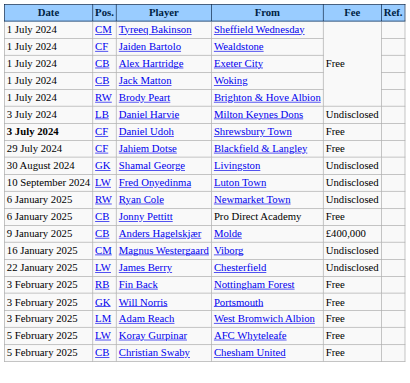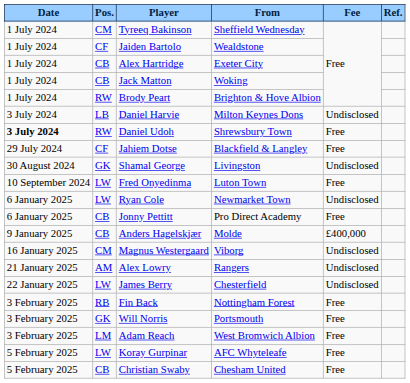 <table class="wikitable plainrowheaders sortable">
 <tr>
 <th style="background:#99ccff; color:#001f44; border:1px solid #001f44;">Date</th>
 <th style="background:#99ccff; color:#001f44; border:1px solid #001f44;">Pos.</th>
 <th style="background:#99ccff; color:#001f44; border:1px solid #001f44;">Player</th>
 <th style="background:#99ccff; color:#001f44; border:1px solid #001f44;">From</th>
 <th style="background:#99ccff; color:#001f44; border:1px solid #001f44;">Fee</th>
 <th style="background:#99ccff; color:#001f44; border:1px solid #001f44;">Ref.</th>
 </tr>
 <tr>
 <td>1 July 2024</td>
 <td><a href='#'>CM</a></td>
 <td> <a href='#'>Tyreeq Bakinson</a></td>
 <td> <a href='#'>Sheffield Wednesday</a></td>
 <td rowspan="5">Free</td>
 <td></td>
 </tr>
 <tr>
 <td>1 July 2024</td>
 <td><a href='#'>CF</a></td>
 <td> <a href='#'>Jaiden Bartolo</a></td>
 <td> <a href='#'>Wealdstone</a></td>
 <td></td>
 </tr>
 <tr>
 <td>1 July 2024</td>
 <td><a href='#'>CB</a></td>
 <td> <a href='#'>Alex Hartridge</a></td>
 <td> <a href='#'>Exeter City</a></td>
 <td></td>
 </tr>
 <tr>
 <td>1 July 2024</td>
 <td><a href='#'>CB</a></td>
 <td> <a href='#'>Jack Matton</a></td>
 <td> <a href='#'>Woking</a></td>
 <td></td>
 </tr>
 <tr>
 <td>1 July 2024</td>
 <td><a href='#'>RW</a></td>
 <td> <a href='#'>Brody Peart</a></td>
 <td> <a href='#'>Brighton & Hove Albion</a></td>
 <td></td>
 </tr>
 <tr>
 <td>3 July 2024</td>
 <td><a href='#'>LB</a></td>
 <td> <a href='#'>Daniel Harvie</a></td>
 <td> <a href='#'>Milton Keynes Dons</a></td>
 <td>Undisclosed</td>
 <td></td>
 </tr>
 <tr>
 <td><strong>3 July 2024</strong></td>
-<td><a href='#'>CF</a></td>
+<td><a href='#'>RW</a></td>
 <td> <a href='#'>Daniel Udoh</a></td>
 <td> <a href='#'>Shrewsbury Town</a></td>
 <td>Free</td>
 <td></td>
 </tr>
 <tr>
 <td>29 July 2024</td>
 <td><a href='#'>CF</a></td>
 <td> <a href='#'>Jahiem Dotse</a></td>
 <td> <a href='#'>Blackfield & Langley</a></td>
 <td>Free</td>
 <td></td>
 </tr>
 <tr>
 <td>30 August 2024</td>
 <td><a href='#'>GK</a></td>
 <td> <a href='#'>Shamal George</a></td>
 <td> <a href='#'>Livingston</a></td>
 <td>Undisclosed</td>
 <td></td>
 </tr>
 <tr>
 <td>10 September 2024</td>
 <td><a href='#'>LW</a></td>
 <td> <a href='#'>Fred Onyedinma</a></td>
 <td> <a href='#'>Luton Town</a></td>
-<td>Undisclosed</td>
+<td>Free</td>
 <td></td>
 </tr>
 <tr>
 <td>6 January 2025</td>
-<td><a href='#'>RW</a></td>
+<td><a href='#'>LW</a></td>
 <td> <a href='#'>Ryan Cole</a></td>
 <td> <a href='#'>Newmarket Town</a></td>
 <td>Undisclosed</td>
 <td></td>
 </tr>
 <tr>
 <td>6 January 2025</td>
 <td><a href='#'>CB</a></td>
 <td> <a href='#'>Jonny Pettitt</a></td>
 <td> Pro Direct Academy</td>
 <td>Free</td>
 <td></td>
 </tr>
 <tr>
 <td>9 January 2025</td>
 <td><a href='#'>CB</a></td>
 <td> <a href='#'>Anders Hagelskjær</a></td>
 <td> <a href='#'>Molde</a></td>
 <td>£400,000</td>
 <td></td>
 </tr>
 <tr>
 <td>16 January 2025</td>
 <td><a href='#'>CM</a></td>
 <td> <a href='#'>Magnus Westergaard</a></td>
 <td> <a href='#'>Viborg</a></td>
+<td>Undisclosed</td>
+<td></td>
+</tr>
+<tr>
+<td>21 January 2025</td>
+<td><a href='#'>AM</a></td>
+<td> <a href='#'>Alex Lowry</a></td>
+<td> <a href='#'>Rangers</a></td>
 <td>Undisclosed</td>
 <td></td>
 </tr>
 <tr>
 <td>22 January 2025</td>
 <td><a href='#'>LW</a></td>
 <td> <a href='#'>James Berry</a></td>
 <td> <a href='#'>Chesterfield</a></td>
 <td>Undisclosed</td>
 <td></td>
 </tr>
 <tr>
 <td>3 February 2025</td>
 <td><a href='#'>RB</a></td>
 <td> <a href='#'>Fin Back</a></td>
 <td> <a href='#'>Nottingham Forest</a></td>
 <td>Free</td>
 <td></td>
 </tr>
 <tr>
 <td>3 February 2025</td>
 <td><a href='#'>GK</a></td>
 <td> <a href='#'>Will Norris</a></td>
 <td> <a href='#'>Portsmouth</a></td>
 <td>Free</td>
 <td></td>
 </tr>
 <tr>
 <td>3 February 2025</td>
 <td><a href='#'>LM</a></td>
 <td> <a href='#'>Adam Reach</a></td>
 <td> <a href='#'>West Bromwich Albion</a></td>
 <td>Free</td>
 <td></td>
 </tr>
 <tr>
 <td>5 February 2025</td>
 <td><a href='#'>LW</a></td>
 <td> <a href='#'>Koray Gurpinar</a></td>
 <td> <a href='#'>AFC Whyteleafe</a></td>
 <td>Free</td>
 <td></td>
 </tr>
 <tr>
 <td>5 February 2025</td>
 <td><a href='#'>CB</a></td>
 <td> <a href='#'>Christian Swaby</a></td>
 <td> <a href='#'>Chesham United</a></td>
 <td>Free</td>
 <td></td>
 </tr>
 </table>
